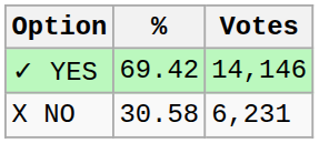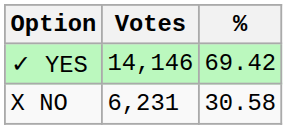 <table class="wikitable">
 <tr>
 <th>Option</th>
+<th>Votes</th>
 <th>%</th>
-<th>Votes</th>
 </tr>
 <tr>
 <td style=background:#bbf8be>✓ YES</td>
+<td style=background:#bbf8be>14,146</td>
 <td style=background:#bbf8be>69.42</td>
-<td style=background:#bbf8be>14,146</td>
 </tr>
 <tr>
 <td>X NO</td>
+<td>6,231</td>
 <td>30.58</td>
-<td>6,231</td>
 </tr>
 </table>
